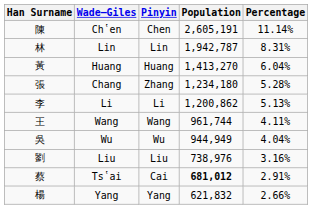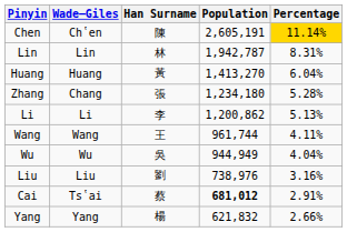 <table class="wikitable" style="text-align: center;">
 <tr>
+<th><a href='#'>Pinyin</a></th>
+<th><a href='#'>Wade–Giles</a></th>
 <th>Han Surname</th>
-<th><a href='#'>Wade–Giles</a></th>
-<th><a href='#'>Pinyin</a></th>
 <th>Population</th>
 <th>Percentage</th>
 </tr>
 <tr>
+<td>Chen</td>
+<td>Ch῾en</td>
 <td>陳</td>
-<td>Ch῾en</td>
-<td>Chen</td>
 <td>2,605,191</td>
-<td>11.14%</td>
+<td style="background: gold;">11.14%</td>
 </tr>
 <tr>
-<td>林</td>
 <td>Lin</td>
 <td>Lin</td>
+<td>林</td>
 <td>1,942,787</td>
 <td>8.31%</td>
 </tr>
 <tr>
-<td>黃</td>
 <td>Huang</td>
 <td>Huang</td>
+<td>黃</td>
 <td>1,413,270</td>
 <td>6.04%</td>
 </tr>
 <tr>
+<td>Zhang</td>
+<td>Chang</td>
 <td>張</td>
-<td>Chang</td>
-<td>Zhang</td>
 <td>1,234,180</td>
 <td>5.28%</td>
 </tr>
 <tr>
-<td>李</td>
 <td>Li</td>
 <td>Li</td>
+<td>李</td>
 <td>1,200,862</td>
 <td>5.13%</td>
 </tr>
 <tr>
-<td>王</td>
 <td>Wang</td>
 <td>Wang</td>
+<td>王</td>
 <td>961,744</td>
 <td>4.11%</td>
 </tr>
 <tr>
-<td>吳</td>
 <td>Wu</td>
 <td>Wu</td>
+<td>吳</td>
 <td>944,949</td>
 <td>4.04%</td>
 </tr>
 <tr>
-<td>劉</td>
 <td>Liu</td>
 <td>Liu</td>
+<td>劉</td>
 <td>738,976</td>
 <td>3.16%</td>
 </tr>
 <tr>
+<td>Cai</td>
+<td>Ts῾ai</td>
 <td>蔡</td>
-<td>Ts῾ai</td>
-<td>Cai</td>
 <td><strong>681,012</strong></td>
 <td>2.91%</td>
 </tr>
 <tr>
-<td>楊</td>
 <td>Yang</td>
 <td>Yang</td>
+<td>楊</td>
 <td>621,832</td>
 <td>2.66%</td>
 </tr>
 </table>
